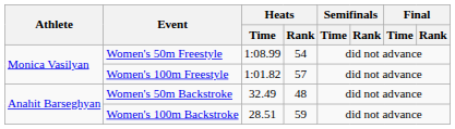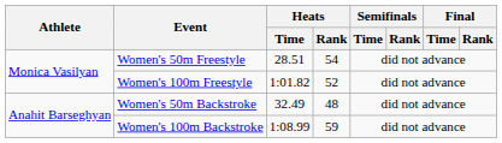 <table class=wikitable style="font-size:90%">
 <tr>
 <th rowspan="2">Athlete</th>
 <th rowspan="2">Event</th>
 <th colspan="2">Heats</th>
 <th colspan="2">Semifinals</th>
 <th colspan="2">Final</th>
 </tr>
 <tr>
 <th>Time</th>
 <th>Rank</th>
 <th>Time</th>
 <th>Rank</th>
 <th>Time</th>
 <th>Rank</th>
 </tr>
 <tr>
 <td rowspan="2"><a href='#'>Monica Vasilyan</a></td>
 <td><a href='#'>Women's 50m Freestyle</a></td>
-<td align=center>1:08.99</td>
+<td align=center>28.51</td>
 <td align=center>54</td>
 <td align=center colspan=4>did not advance</td>
 </tr>
 <tr>
 <td><a href='#'>Women's 100m Freestyle</a></td>
 <td align=center>1:01.82</td>
-<td align=center>57</td>
+<td align=center>52</td>
 <td align=center colspan=4>did not advance</td>
 </tr>
 <tr>
 <td rowspan="2"><a href='#'>Anahit Barseghyan</a></td>
 <td><a href='#'>Women's 50m Backstroke</a></td>
 <td align=center>32.49</td>
 <td align=center>48</td>
 <td align=center colspan=4>did not advance</td>
 </tr>
 <tr>
 <td><a href='#'>Women's 100m Backstroke</a></td>
-<td align=center>28.51</td>
+<td align=center>1:08.99</td>
 <td align=center>59</td>
 <td align=center colspan=4>did not advance</td>
 </tr>
 </table>
